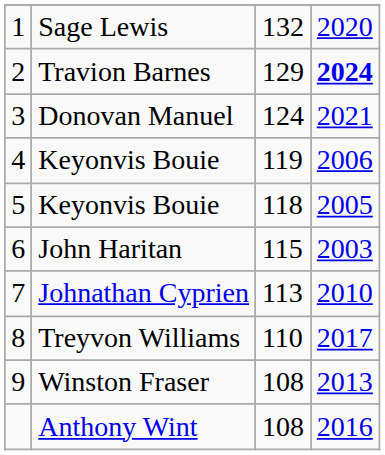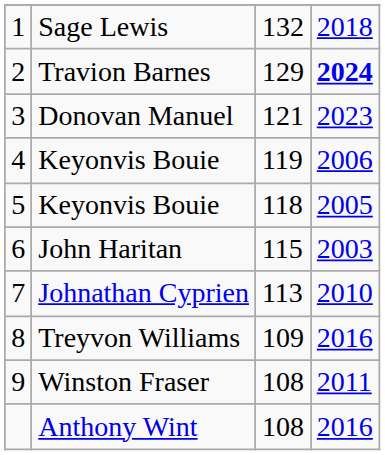 <table class="wikitable">
 <tr>
 </tr>
 <tr>
 <td>1</td>
 <td>Sage Lewis</td>
 <td>132</td>
-<td><a href='#'>2020</a></td>
+<td><a href='#'>2018</a></td>
 </tr>
 <tr>
 <td>2</td>
 <td>Travion Barnes</td>
 <td>129</td>
 <td><strong><a href='#'>2024</a></strong></td>
 </tr>
 <tr>
 <td>3</td>
 <td>Donovan Manuel</td>
-<td>124</td>
-<td><a href='#'>2021</a></td>
+<td>121</td>
+<td><a href='#'>2023</a></td>
 </tr>
 <tr>
 <td>4</td>
 <td>Keyonvis Bouie</td>
 <td>119</td>
 <td><a href='#'>2006</a></td>
 </tr>
 <tr>
 <td>5</td>
 <td>Keyonvis Bouie</td>
 <td>118</td>
 <td><a href='#'>2005</a></td>
 </tr>
 <tr>
 <td>6</td>
 <td>John Haritan</td>
 <td>115</td>
 <td><a href='#'>2003</a></td>
 </tr>
 <tr>
 <td>7</td>
 <td><a href='#'>Johnathan Cyprien</a></td>
 <td>113</td>
 <td><a href='#'>2010</a></td>
 </tr>
 <tr>
 <td>8</td>
 <td>Treyvon Williams</td>
-<td>110</td>
-<td><a href='#'>2017</a></td>
+<td>109</td>
+<td><a href='#'>2016</a></td>
 </tr>
 <tr>
 <td>9</td>
 <td>Winston Fraser</td>
 <td>108</td>
-<td><a href='#'>2013</a></td>
+<td><a href='#'>2011</a></td>
 </tr>
 <tr>
 <td></td>
 <td><a href='#'>Anthony Wint</a></td>
 <td>108</td>
 <td><a href='#'>2016</a></td>
 </tr>
 </table>
